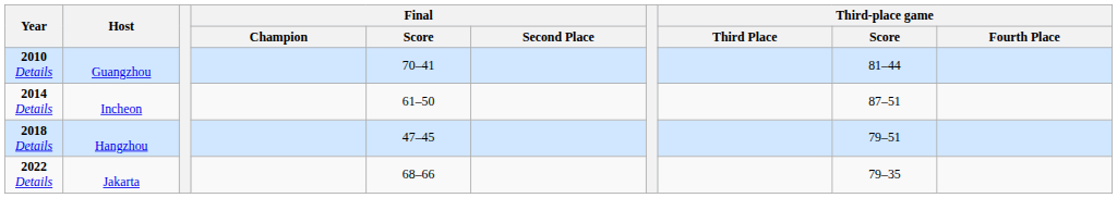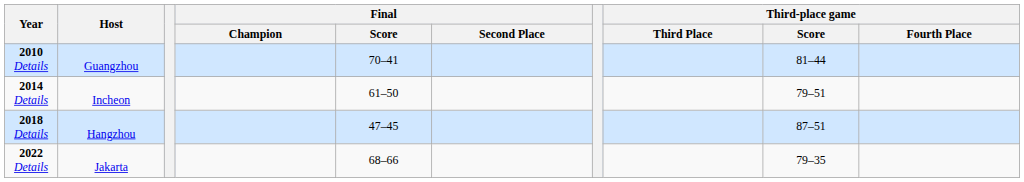 <table class="wikitable" style="font-size:90%; width: 98%; text-align: center;">
 <tr bgcolor=#C1D8FF>
 <th rowspan=2 width=5%>Year</th>
 <th rowspan=2 width=10%>Host</th>
 <th width=1% rowspan=6 bgcolor=ffffff></th>
 <th colspan=3>Final</th>
 <th width=1% rowspan=6 bgcolor=ffffff></th>
 <th colspan=3>Third-place game</th>
 </tr>
 <tr bgcolor=#EFEFEF>
 <th width=15%>Champion</th>
 <th width=9%>Score</th>
 <th width=15%>Second Place</th>
 <th width=15%>Third Place</th>
 <th width=9%>Score</th>
 <th width=15%>Fourth Place</th>
 </tr>
 <tr bgcolor=#D0E7FF>
 <td><strong>2010</strong><br><em><a href='#'>Details</a></em></td>
 <td> <br><a href='#'>Guangzhou</a></td>
 <td><strong></strong></td>
 <td>70–41</td>
 <td></td>
 <td></td>
 <td>81–44</td>
 <td></td>
 </tr>
 <tr>
 <td><strong>2014</strong><br><em><a href='#'>Details</a></em></td>
 <td> <br><a href='#'>Incheon</a></td>
 <td><strong></strong></td>
 <td>61–50</td>
 <td></td>
 <td></td>
-<td>87–51</td>
+<td>79–51</td>
 <td></td>
 </tr>
 <tr bgcolor=#D0E7FF>
 <td><strong>2018</strong><br><em><a href='#'>Details</a></em></td>
 <td> <br><a href='#'>Hangzhou</a></td>
 <td><strong></strong></td>
 <td>47–45</td>
 <td></td>
 <td></td>
-<td>79–51</td>
+<td>87–51</td>
 <td></td>
 </tr>
 <tr>
 <td><strong>2022</strong><br><em><a href='#'>Details</a></em></td>
 <td> <br><a href='#'>Jakarta</a></td>
 <td><strong></strong></td>
 <td>68–66</td>
 <td></td>
 <td></td>
 <td>79–35</td>
 <td></td>
 </tr>
 </table>
